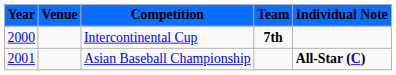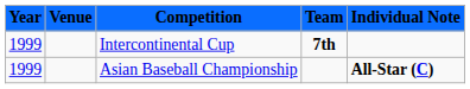 <table class="wikitable">
 <tr>
 <th style="background:#0A6EFF"><span>Year</span></th>
 <th style="background:#0A6EFF"><span>Venue</span></th>
 <th style="background:#0A6EFF"><span>Competition</span></th>
 <th style="background:#0A6EFF"><span>Team</span></th>
 <th style="background:#0A6EFF"><span>Individual Note</span></th>
 </tr>
 <tr>
-<td><a href='#'>2000</a></td>
+<td><a href='#'>1999</a></td>
 <td></td>
 <td><a href='#'>Intercontinental Cup</a></td>
 <td style="text-align:center"><strong>7th</strong></td>
 <td></td>
 </tr>
 <tr>
-<td><a href='#'>2001</a></td>
+<td><a href='#'>1999</a></td>
 <td></td>
 <td><a href='#'>Asian Baseball Championship</a></td>
 <td style="text-align:center"></td>
 <td><strong>All-Star (<a href='#'>C</a>)</strong></td>
 </tr>
 </table>
